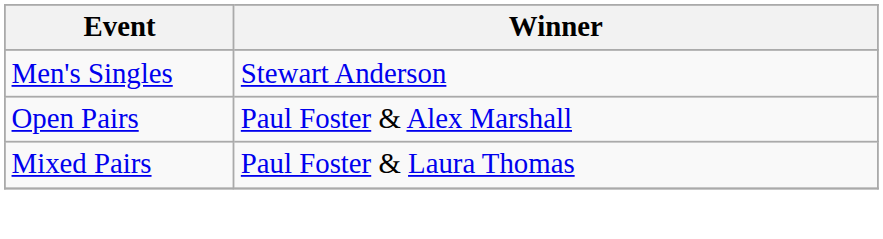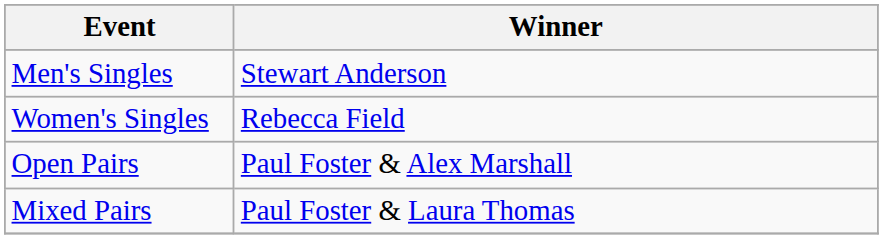 <table class="wikitable" style="font-size: 100%">
 <tr>
 <th width=120>Event</th>
 <th width=350>Winner</th>
 </tr>
 <tr>
 <td><a href='#'>Men's Singles</a></td>
 <td> <a href='#'>Stewart Anderson</a></td>
+</tr>
+<tr>
+<td><a href='#'>Women's Singles</a></td>
+<td> <a href='#'>Rebecca Field</a></td>
 </tr>
 <tr>
 <td><a href='#'>Open Pairs</a></td>
 <td> <a href='#'>Paul Foster</a> &  <a href='#'>Alex Marshall</a></td>
 </tr>
 <tr>
 <td><a href='#'>Mixed Pairs</a></td>
 <td> <a href='#'>Paul Foster</a> &  <a href='#'>Laura Thomas</a></td>
 </tr>
 <tr>
 </tr>
 </table>
